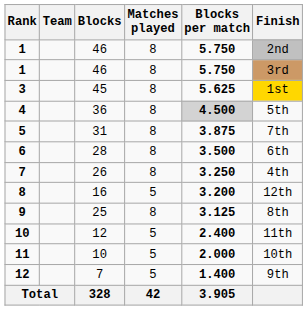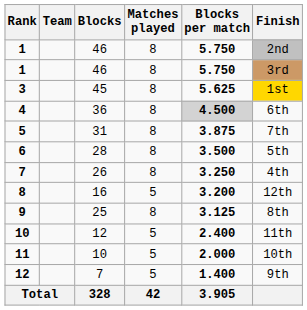 <table class="wikitable sortable" style="text-align: center; font-size: 90%; margin-left: 1em;">
 <tr>
 <th>Rank</th>
 <th>Team</th>
 <th>Blocks</th>
 <th>Matches<br>played</th>
 <th>Blocks<br>per match</th>
 <th>Finish</th>
 </tr>
 <tr>
 <td><strong>1</strong></td>
 <td style="text-align: left;"></td>
 <td>46</td>
 <td>8</td>
 <td><strong>5.750</strong></td>
 <td style="background-color: silver;">2nd</td>
 </tr>
 <tr>
 <td><strong>1</strong></td>
 <td style="text-align: left;"></td>
 <td>46</td>
 <td>8</td>
 <td><strong>5.750</strong></td>
 <td style="background-color: #cc9966;">3rd</td>
 </tr>
 <tr>
 <td><strong>3</strong></td>
 <td style="text-align: left;"></td>
 <td>45</td>
 <td>8</td>
 <td><strong>5.625</strong></td>
 <td style="background-color: gold;">1st</td>
 </tr>
 <tr>
 <td><strong>4</strong></td>
 <td style="text-align: left;"></td>
 <td>36</td>
 <td>8</td>
 <td style="background: lightgrey;"><strong>4.500</strong></td>
-<td>5th</td>
+<td>6th</td>
 </tr>
 <tr>
 <td><strong>5</strong></td>
 <td style="text-align: left;"></td>
 <td>31</td>
 <td>8</td>
 <td><strong>3.875</strong></td>
 <td>7th</td>
 </tr>
 <tr>
 <td><strong>6</strong></td>
 <td style="text-align: left;"></td>
 <td>28</td>
 <td>8</td>
 <td><strong>3.500</strong></td>
-<td>6th</td>
+<td>5th</td>
 </tr>
 <tr>
 <td><strong>7</strong></td>
 <td style="text-align: left;"></td>
 <td>26</td>
 <td>8</td>
 <td><strong>3.250</strong></td>
 <td>4th</td>
 </tr>
 <tr>
 <td><strong>8</strong></td>
 <td style="text-align: left;"></td>
 <td>16</td>
 <td>5</td>
 <td><strong>3.200</strong></td>
 <td>12th</td>
 </tr>
 <tr>
 <td><strong>9</strong></td>
 <td style="text-align: left;"></td>
 <td>25</td>
 <td>8</td>
 <td><strong>3.125</strong></td>
 <td>8th</td>
 </tr>
 <tr>
 <td><strong>10</strong></td>
 <td style="text-align: left;"></td>
 <td>12</td>
 <td>5</td>
 <td><strong>2.400</strong></td>
 <td>11th</td>
 </tr>
 <tr>
 <td><strong>11</strong></td>
 <td style="text-align: left;"></td>
 <td>10</td>
 <td>5</td>
 <td><strong>2.000</strong></td>
 <td>10th</td>
 </tr>
 <tr>
 <td><strong>12</strong></td>
 <td style="text-align: left;"></td>
 <td>7</td>
 <td>5</td>
 <td><strong>1.400</strong></td>
 <td>9th</td>
 </tr>
 <tr>
 <th colspan="2">Total</th>
 <th>328</th>
 <th>42</th>
 <th>3.905</th>
 <th></th>
 </tr>
 </table>
